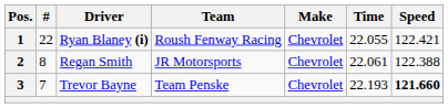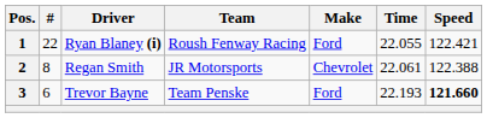 <table class="wikitable" style="font-size:95%">
 <tr>
 <th>Pos.</th>
 <th>#</th>
 <th>Driver</th>
 <th>Team</th>
 <th>Make</th>
 <th>Time</th>
 <th>Speed</th>
 </tr>
 <tr>
 <th>1</th>
 <td>22</td>
 <td><a href='#'>Ryan Blaney</a> <strong>(i)</strong></td>
 <td><a href='#'>Roush Fenway Racing</a></td>
-<td><a href='#'>Chevrolet</a></td>
+<td><a href='#'>Ford</a></td>
 <td>22.055</td>
 <td>122.421</td>
 </tr>
 <tr>
 <th>2</th>
 <td>8</td>
 <td><a href='#'>Regan Smith</a></td>
 <td><a href='#'>JR Motorsports</a></td>
 <td><a href='#'>Chevrolet</a></td>
 <td>22.061</td>
 <td>122.388</td>
 </tr>
 <tr>
 <th>3</th>
-<td>7</td>
+<td>6</td>
 <td><a href='#'>Trevor Bayne</a></td>
 <td><a href='#'>Team Penske</a></td>
-<td><a href='#'>Chevrolet</a></td>
+<td><a href='#'>Ford</a></td>
 <td>22.193</td>
 <td><strong>121.660</strong></td>
 </tr>
 <tr>
 <th colspan="7"></th>
 </tr>
 </table>
